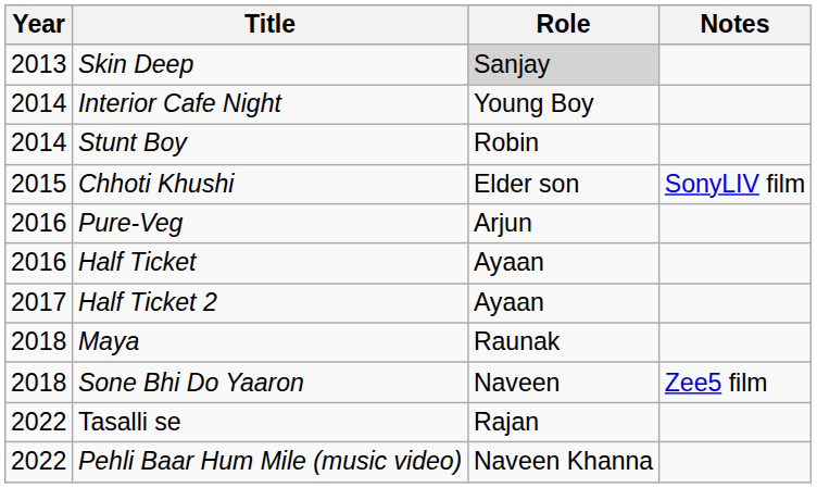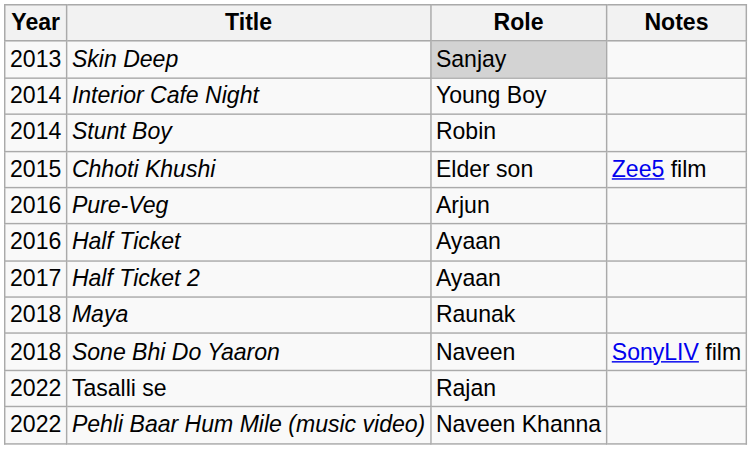 <table class="wikitable sortable plainrowheaders">
 <tr style="background:#ccc; text-align:center;">
 <th scope="col">Year</th>
 <th scope="col">Title</th>
 <th scope="col">Role</th>
 <th scope="col">Notes</th>
 </tr>
 <tr>
 <td>2013</td>
 <td><em>Skin Deep</em></td>
 <td style="background: lightgrey;">Sanjay</td>
 <td></td>
 </tr>
 <tr>
 <td>2014</td>
 <td><em>Interior Cafe Night</em></td>
 <td>Young Boy</td>
 <td></td>
 </tr>
 <tr>
 <td>2014</td>
 <td><em>Stunt Boy</em></td>
 <td>Robin</td>
 <td></td>
 </tr>
 <tr>
 <td>2015</td>
 <td><em>Chhoti Khushi</em></td>
 <td>Elder son</td>
-<td><a href='#'>SonyLIV</a> film</td>
+<td><a href='#'>Zee5</a> film</td>
 </tr>
 <tr>
 <td>2016</td>
 <td><em>Pure-Veg</em></td>
 <td>Arjun</td>
 <td></td>
 </tr>
 <tr>
 <td>2016</td>
 <td><em>Half Ticket</em></td>
 <td>Ayaan</td>
 <td></td>
 </tr>
 <tr>
 <td>2017</td>
 <td><em>Half Ticket 2</em></td>
 <td>Ayaan</td>
 <td></td>
 </tr>
 <tr>
 <td>2018</td>
 <td><em>Maya</em></td>
 <td>Raunak</td>
 <td></td>
 </tr>
 <tr>
 <td>2018</td>
 <td><em>Sone Bhi Do Yaaron</em></td>
 <td>Naveen</td>
-<td><a href='#'>Zee5</a> film</td>
+<td><a href='#'>SonyLIV</a> film</td>
 </tr>
 <tr>
 <td>2022</td>
 <td>Tasalli se</td>
 <td>Rajan</td>
 <td></td>
 </tr>
 <tr>
 <td>2022</td>
 <td><em>Pehli Baar Hum Mile (music video)</em></td>
 <td>Naveen Khanna</td>
 <td></td>
 </tr>
 </table>
